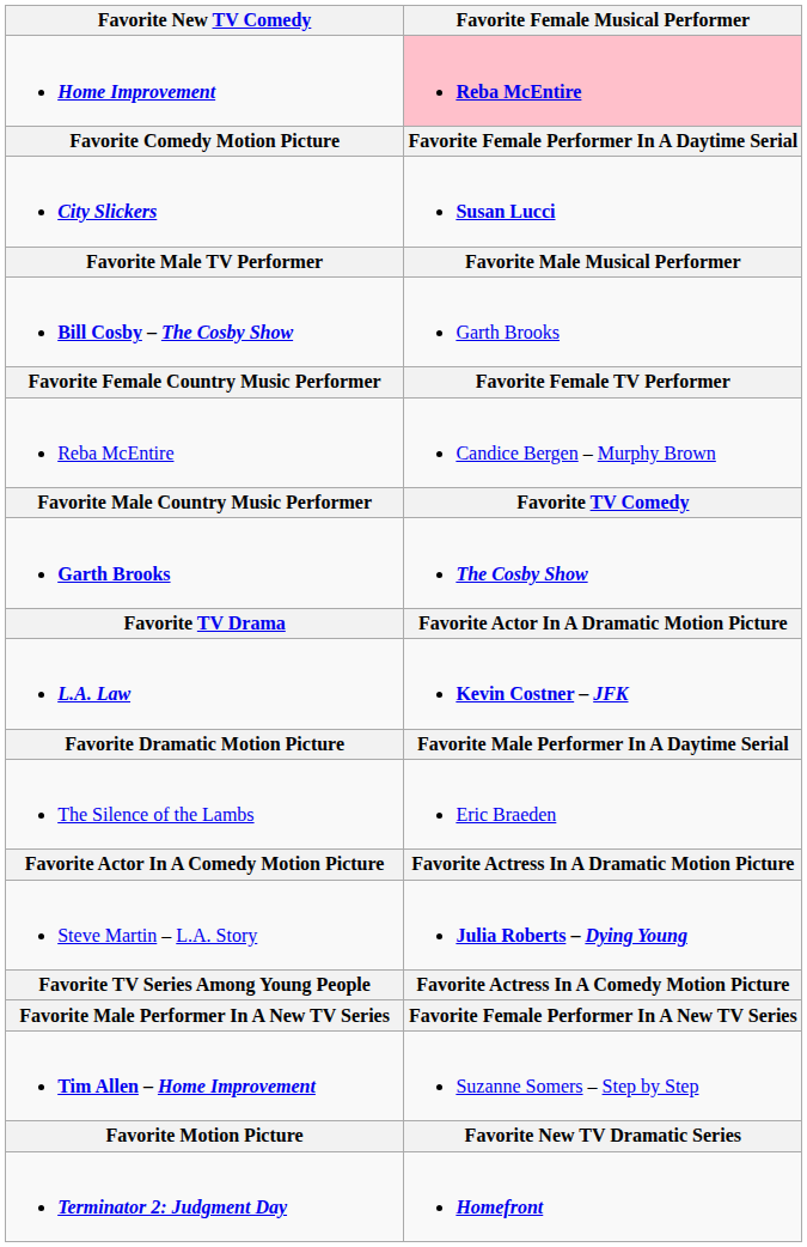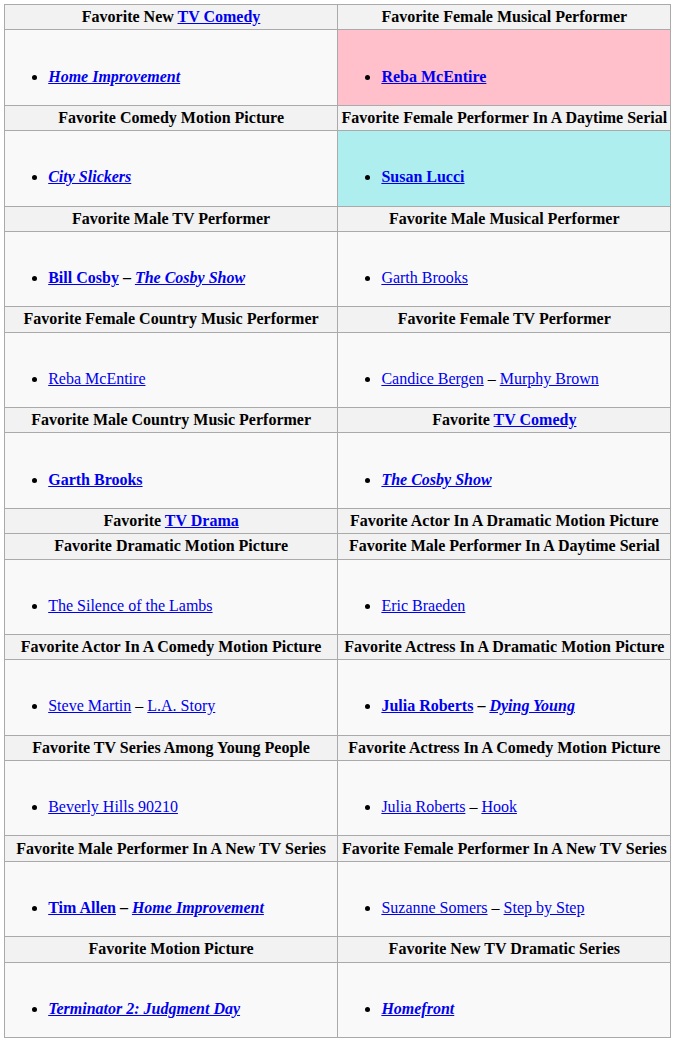 <table class="wikitable">
 <tr>
 <th width="50%">Favorite New <a href='#'>TV Comedy</a></th>
 <th width="50%">Favorite Female Musical Performer</th>
 </tr>
 <tr>
 <td valign="top"><br><ul><li><strong><em><a href='#'>Home Improvement</a></em></strong></li></ul></td>
 <td valign="top" style="background: pink;"><br><ul><li><strong><a href='#'>Reba McEntire</a></strong></li></ul></td>
 </tr>
 <tr>
 <th>Favorite Comedy Motion Picture</th>
 <th>Favorite Female Performer In A Daytime Serial</th>
 </tr>
 <tr>
 <td valign="top"><br><ul><li><strong><em><a href='#'>City Slickers</a></em></strong></li></ul></td>
-<td valign="top"><br><ul><li><strong><a href='#'>Susan Lucci</a></strong></li></ul></td>
+<td valign="top" style="background: paleturquoise;"><br><ul><li><strong><a href='#'>Susan Lucci</a></strong></li></ul></td>
 </tr>
 <tr>
 <th>Favorite Male TV Performer</th>
 <th>Favorite Male Musical Performer</th>
 </tr>
 <tr>
 <td valign="top"><br><ul><li><strong><a href='#'>Bill Cosby</a> – <em><a href='#'>The Cosby Show</a><strong><em></li></ul></td>
 <td valign="top"><br><ul><li></strong><a href='#'>Garth Brooks</a><strong></li></ul></td>
 </tr>
 <tr>
 <th>Favorite Female Country Music Performer</th>
 <th>Favorite Female TV Performer</th>
 </tr>
 <tr>
 <td valign="top"><br><ul><li></strong><a href='#'>Reba McEntire</a><strong></li></ul></td>
 <td valign="top"><br><ul><li></strong><a href='#'>Candice Bergen</a> – </em><a href='#'>Murphy Brown</a></em></strong></li></ul></td>
 </tr>
 <tr>
 <th>Favorite Male Country Music Performer</th>
 <th>Favorite <a href='#'>TV Comedy</a></th>
 </tr>
 <tr>
 <td valign="top"><br><ul><li><strong><a href='#'>Garth Brooks</a></strong></li></ul></td>
 <td valign="top"><br><ul><li><strong><em><a href='#'>The Cosby Show</a></em></strong></li></ul></td>
 </tr>
 <tr>
 <th>Favorite <a href='#'>TV Drama</a></th>
 <th>Favorite Actor In A Dramatic Motion Picture</th>
 </tr>
 <tr>
-<td valign="top"><br><ul><li><strong><em><a href='#'>L.A. Law</a></em></strong></li></ul></td>
-<td valign="top"><br><ul><li><strong><a href='#'>Kevin Costner</a> – <em><a href='#'>JFK</a><strong><em></li></ul></td>
-</tr>
-<tr>
 <th>Favorite Dramatic Motion Picture</th>
 <th>Favorite Male Performer In A Daytime Serial</th>
 </tr>
 <tr>
 <td valign="top"><br><ul><li></em></strong><a href='#'>The Silence of the Lambs</a><strong><em></li></ul></td>
 <td valign="top"><br><ul><li></strong><a href='#'>Eric Braeden</a><strong></li></ul></td>
 </tr>
 <tr>
 <th>Favorite Actor In A Comedy Motion Picture</th>
 <th>Favorite Actress In A Dramatic Motion Picture</th>
 </tr>
 <tr>
 <td valign="top"><br><ul><li></strong><a href='#'>Steve Martin</a> – </em><a href='#'>L.A. Story</a></em></strong></li></ul></td>
 <td valign="top"><br><ul><li><strong><a href='#'>Julia Roberts</a> – <em><a href='#'>Dying Young</a><strong><em></li></ul></td>
 </tr>
 <tr>
 <th>Favorite TV Series Among Young People</th>
 <th>Favorite Actress In A Comedy Motion Picture</th>
 </tr>
 <tr>
+<td valign="top"><br><ul><li></em></strong><a href='#'>Beverly Hills 90210</a><strong><em></li></ul></td>
+<td valign="top"><br><ul><li></strong><a href='#'>Julia Roberts</a> – </em><a href='#'>Hook</a></em></strong></li></ul></td>
+</tr>
+<tr>
 <th>Favorite Male Performer In A New TV Series</th>
 <th>Favorite Female Performer In A New TV Series</th>
 </tr>
 <tr>
 <td valign="top"><br><ul><li><strong><a href='#'>Tim Allen</a> – <em><a href='#'>Home Improvement</a><strong><em></li></ul></td>
 <td valign="top"><br><ul><li></strong><a href='#'>Suzanne Somers</a> – </em><a href='#'>Step by Step</a></em></strong></li></ul></td>
 </tr>
 <tr>
 <th>Favorite Motion Picture</th>
 <th>Favorite New TV Dramatic Series</th>
 </tr>
 <tr>
 <td valign="top"><br><ul><li><strong><em><a href='#'>Terminator 2: Judgment Day</a></em></strong></li></ul></td>
 <td valign="top"><br><ul><li><strong><em><a href='#'>Homefront</a></em></strong></li></ul></td>
 </tr>
 <tr>
 </tr>
 </table>
